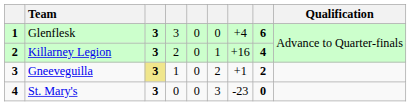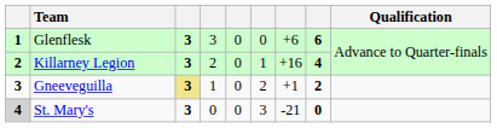 <table class="wikitable" style="text-align:center">
 <tr>
 <th width="20"></th>
 <th width="150" style="text-align:left;">Team</th>
 <th width="20"></th>
 <th width="20"></th>
 <th width="20"></th>
 <th width="20"></th>
 <th width="20"></th>
 <th width="20"></th>
 <th>Qualification</th>
 </tr>
 <tr style="background:#ccffcc">
 <td><strong>1</strong></td>
 <td align="left"> Glenflesk</td>
 <td><strong>3</strong></td>
 <td>3</td>
 <td>0</td>
 <td>0</td>
-<td>+4</td>
+<td>+6</td>
 <td><strong>6</strong></td>
 <td rowspan="2">Advance to Quarter-finals</td>
 </tr>
 <tr style="background:#ccffcc">
 <td><strong>2</strong></td>
 <td align="left"> <a href='#'>Killarney Legion</a></td>
 <td><strong>3</strong></td>
 <td>2</td>
 <td>0</td>
 <td>1</td>
 <td>+16</td>
 <td><strong>4</strong></td>
 </tr>
 <tr>
 <td><strong>3</strong></td>
 <td align="left"> <a href='#'>Gneeveguilla</a></td>
 <td style="background: khaki;"><strong>3</strong></td>
 <td>1</td>
 <td>0</td>
 <td>2</td>
 <td>+1</td>
 <td><strong>2</strong></td>
 <td></td>
 </tr>
 <tr>
-<td><strong>4</strong></td>
+<td style="background: lightgrey;"><strong>4</strong></td>
 <td align="left"> <a href='#'>St. Mary's</a></td>
 <td><strong>3</strong></td>
 <td>0</td>
 <td>0</td>
 <td>3</td>
-<td>-23</td>
+<td>-21</td>
 <td><strong>0</strong></td>
 <td></td>
 </tr>
 </table>
